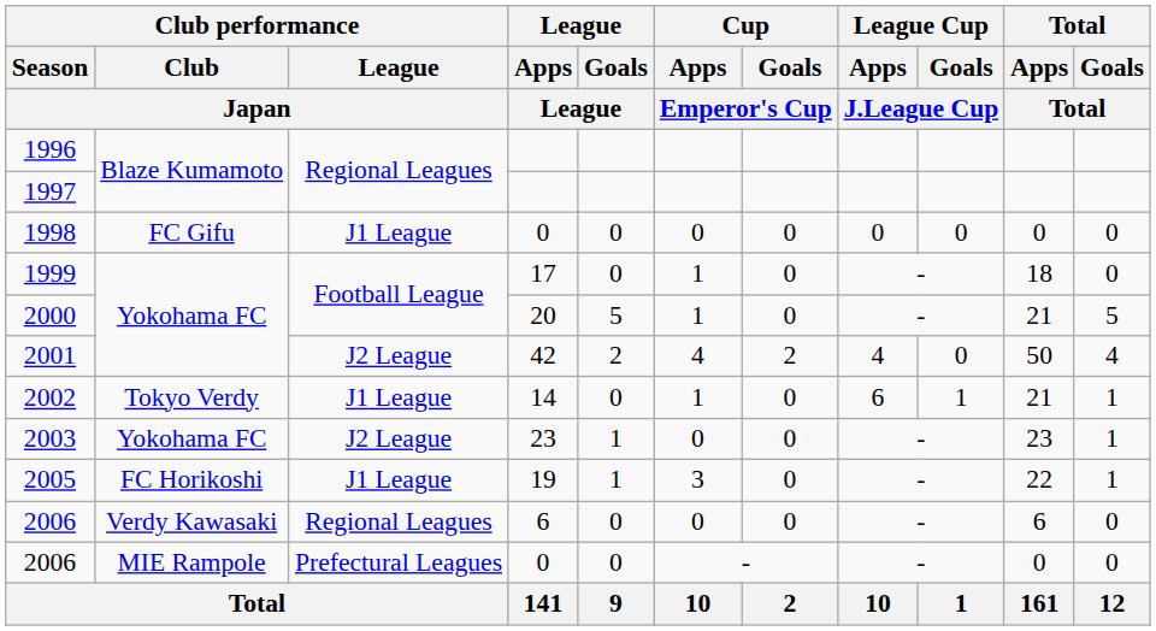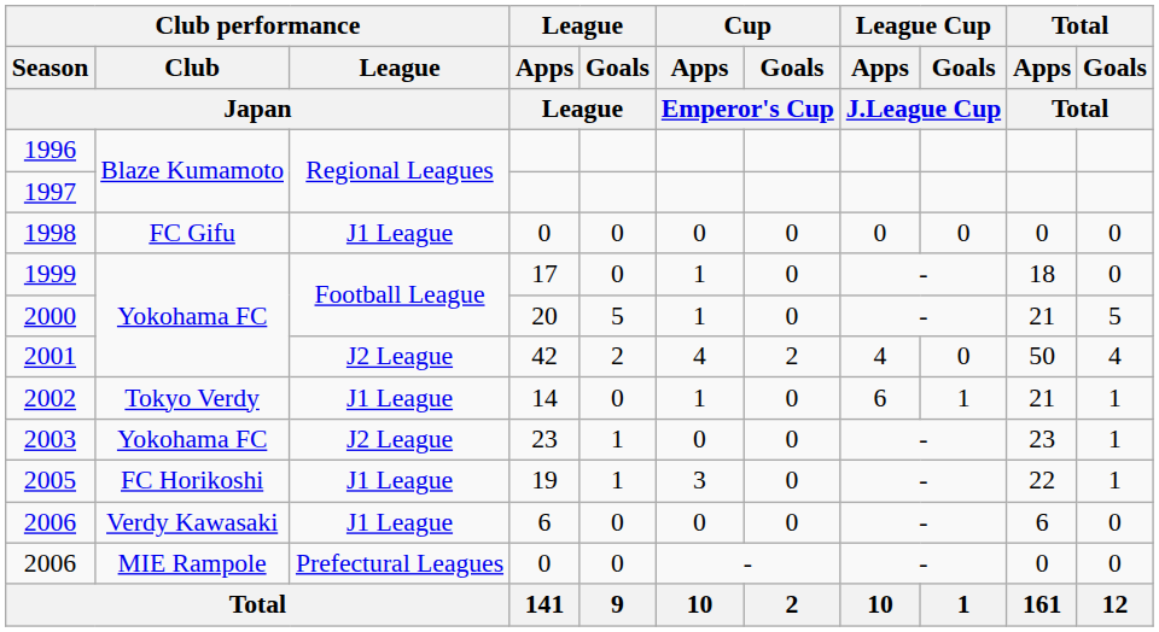 <table class="wikitable" style="text-align:center;">
 <tr>
 <th colspan=3>Club performance</th>
 <th colspan=2>League</th>
 <th colspan=2>Cup</th>
 <th colspan=2>League Cup</th>
 <th colspan=2>Total</th>
 </tr>
 <tr>
 <th>Season</th>
 <th>Club</th>
 <th>League</th>
 <th>Apps</th>
 <th>Goals</th>
 <th>Apps</th>
 <th>Goals</th>
 <th>Apps</th>
 <th>Goals</th>
 <th>Apps</th>
 <th>Goals</th>
 </tr>
 <tr>
 <th colspan=3>Japan</th>
 <th colspan=2>League</th>
 <th colspan=2><a href='#'>Emperor's Cup</a></th>
 <th colspan=2><a href='#'>J.League Cup</a></th>
 <th colspan=2>Total</th>
 </tr>
 <tr>
 <td><a href='#'>1996</a></td>
 <td rowspan="2"><a href='#'>Blaze Kumamoto</a></td>
 <td rowspan="2"><a href='#'>Regional Leagues</a></td>
 <td></td>
 <td></td>
 <td></td>
 <td></td>
 <td></td>
 <td></td>
 <td></td>
 <td></td>
 </tr>
 <tr>
 <td><a href='#'>1997</a></td>
 <td></td>
 <td></td>
 <td></td>
 <td></td>
 <td></td>
 <td></td>
 <td></td>
 <td></td>
 </tr>
 <tr>
 <td><a href='#'>1998</a></td>
 <td><a href='#'>FC Gifu</a></td>
 <td><a href='#'>J1 League</a></td>
 <td>0</td>
 <td>0</td>
 <td>0</td>
 <td>0</td>
 <td>0</td>
 <td>0</td>
 <td>0</td>
 <td>0</td>
 </tr>
 <tr>
 <td><a href='#'>1999</a></td>
 <td rowspan="3"><a href='#'>Yokohama FC</a></td>
 <td rowspan="2"><a href='#'>Football League</a></td>
 <td>17</td>
 <td>0</td>
 <td>1</td>
 <td>0</td>
 <td colspan="2">-</td>
 <td>18</td>
 <td>0</td>
 </tr>
 <tr>
 <td><a href='#'>2000</a></td>
 <td>20</td>
 <td>5</td>
 <td>1</td>
 <td>0</td>
 <td colspan="2">-</td>
 <td>21</td>
 <td>5</td>
 </tr>
 <tr>
 <td><a href='#'>2001</a></td>
 <td><a href='#'>J2 League</a></td>
 <td>42</td>
 <td>2</td>
 <td>4</td>
 <td>2</td>
 <td>4</td>
 <td>0</td>
 <td>50</td>
 <td>4</td>
 </tr>
 <tr>
 <td><a href='#'>2002</a></td>
 <td><a href='#'>Tokyo Verdy</a></td>
 <td><a href='#'>J1 League</a></td>
 <td>14</td>
 <td>0</td>
 <td>1</td>
 <td>0</td>
 <td>6</td>
 <td>1</td>
 <td>21</td>
 <td>1</td>
 </tr>
 <tr>
 <td><a href='#'>2003</a></td>
 <td><a href='#'>Yokohama FC</a></td>
 <td><a href='#'>J2 League</a></td>
 <td>23</td>
 <td>1</td>
 <td>0</td>
 <td>0</td>
 <td colspan="2">-</td>
 <td>23</td>
 <td>1</td>
 </tr>
 <tr>
 <td><a href='#'>2005</a></td>
 <td><a href='#'>FC Horikoshi</a></td>
 <td><a href='#'>J1 League</a></td>
 <td>19</td>
 <td>1</td>
 <td>3</td>
 <td>0</td>
 <td colspan="2">-</td>
 <td>22</td>
 <td>1</td>
 </tr>
 <tr>
 <td><a href='#'>2006</a></td>
 <td><a href='#'>Verdy Kawasaki</a></td>
-<td><a href='#'>Regional Leagues</a></td>
+<td><a href='#'>J1 League</a></td>
 <td>6</td>
 <td>0</td>
 <td>0</td>
 <td>0</td>
 <td colspan="2">-</td>
 <td>6</td>
 <td>0</td>
 </tr>
 <tr>
 <td>2006</td>
 <td><a href='#'>MIE Rampole</a></td>
 <td><a href='#'>Prefectural Leagues</a></td>
 <td>0</td>
 <td>0</td>
 <td colspan="2">-</td>
 <td colspan="2">-</td>
 <td>0</td>
 <td>0</td>
 </tr>
 <tr>
 <th colspan=3>Total</th>
 <th>141</th>
 <th>9</th>
 <th>10</th>
 <th>2</th>
 <th>10</th>
 <th>1</th>
 <th>161</th>
 <th>12</th>
 </tr>
 </table>
